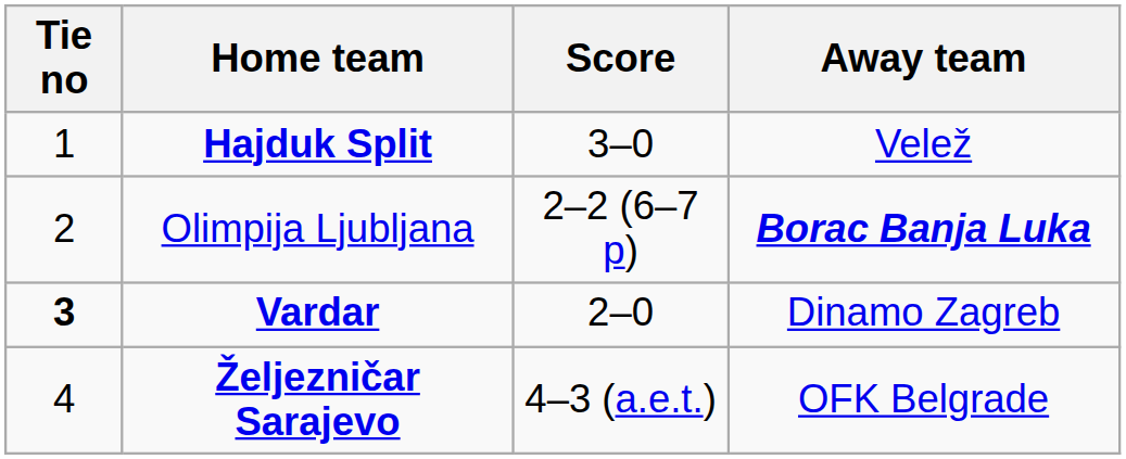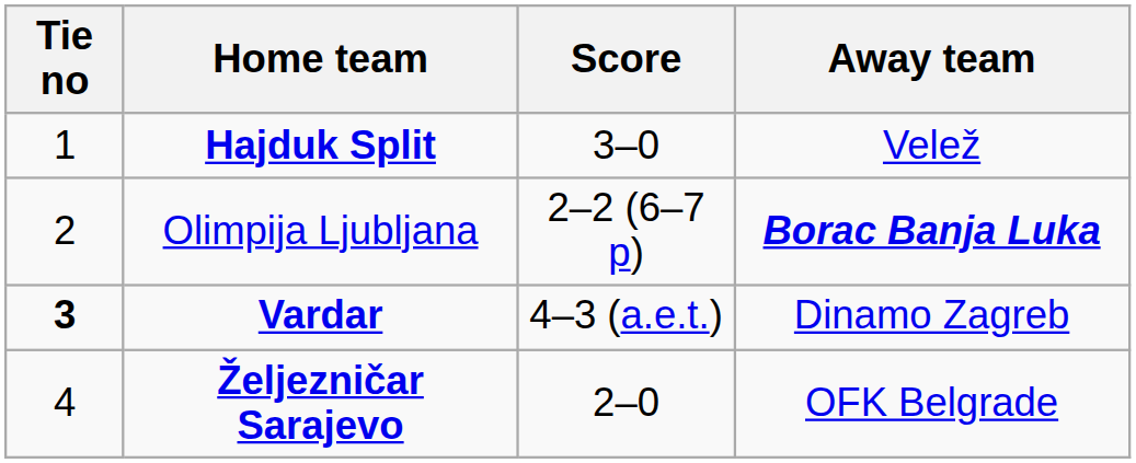 <table class="wikitable" style="text-align: center">
 <tr>
 <th width=40>Tie no</th>
 <th width=150>Home team</th>
 <th width=80>Score</th>
 <th width=150>Away team</th>
 </tr>
 <tr>
 <td>1</td>
 <td><strong><a href='#'>Hajduk Split</a></strong></td>
 <td>3–0</td>
 <td><a href='#'>Velež</a></td>
 </tr>
 <tr>
 <td>2</td>
 <td><a href='#'>Olimpija Ljubljana</a></td>
 <td>2–2 (6–7 <a href='#'>p</a>)</td>
 <td><strong><em><a href='#'>Borac Banja Luka</a></em></strong></td>
 </tr>
 <tr>
 <td><strong>3</strong></td>
 <td><strong><a href='#'>Vardar</a></strong></td>
-<td>2–0</td>
+<td>4–3 (<a href='#'>a.e.t.</a>)</td>
 <td><a href='#'>Dinamo Zagreb</a></td>
 </tr>
 <tr>
 <td>4</td>
 <td><strong><a href='#'>Željezničar Sarajevo</a></strong></td>
-<td>4–3 (<a href='#'>a.e.t.</a>)</td>
+<td>2–0</td>
 <td><a href='#'>OFK Belgrade</a></td>
 </tr>
 </table>
